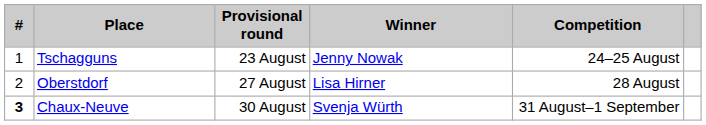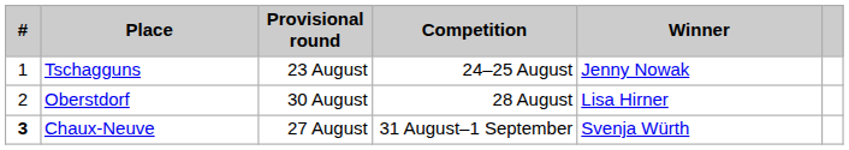 <table class="wikitable plainrowheaders" style="background:#fff; font-size:86%; line-height:16px; border:grey solid 1px; border-collapse:collapse;">
 <tr style="background:#ccc; text-align:center;">
 <th style="background-color: #ccc;" width=20>#</th>
 <th style="background-color: #ccc;" width=160>Place</th>
 <th style="background-color: #ccc;" width=80>Provisional round</th>
+<th style="background-color: #ccc;" width=150>Competition</th>
 <th style="background-color: #ccc;" width=180>Winner</th>
-<th style="background-color: #ccc;" width=150>Competition</th>
 <th scope="col" style="background:#ccc; width:10px;"></th>
 </tr>
 <tr>
 <td align=center>1</td>
 <td> <a href='#'>Tschagguns</a></td>
 <td align=right>23 August</td>
+<td align=right>24–25 August</td>
 <td> <a href='#'>Jenny Nowak</a></td>
-<td align=right>24–25 August</td>
 <td></td>
 </tr>
 <tr>
 <td align=center>2</td>
 <td> <a href='#'>Oberstdorf</a></td>
-<td align=right>27 August</td>
+<td align=right>30 August</td>
+<td align=right>28 August</td>
 <td> <a href='#'>Lisa Hirner</a></td>
-<td align=right>28 August</td>
 <td></td>
 </tr>
 <tr>
 <td align=center><strong>3</strong></td>
 <td> <a href='#'>Chaux-Neuve</a></td>
-<td align=right>30 August</td>
+<td align=right>27 August</td>
+<td align=right>31 August–1 September</td>
 <td> <a href='#'>Svenja Würth</a></td>
-<td align=right>31 August–1 September</td>
 <td></td>
 </tr>
 </table>
